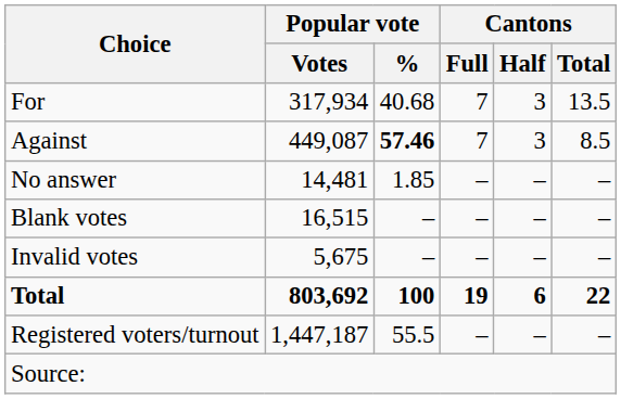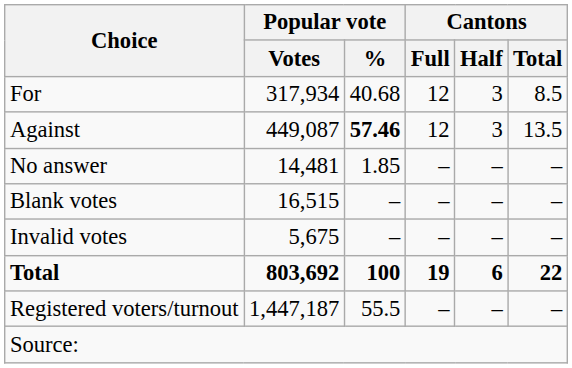 <table class=wikitable style=text-align:right>
 <tr>
 <th rowspan=2>Choice</th>
 <th colspan=2>Popular vote</th>
 <th colspan=3>Cantons</th>
 </tr>
 <tr>
 <th>Votes</th>
 <th>%</th>
 <th>Full</th>
 <th>Half</th>
 <th>Total</th>
 </tr>
 <tr>
 <td align=left>For</td>
 <td>317,934</td>
 <td>40.68</td>
-<td>7</td>
+<td>12</td>
 <td>3</td>
-<td>13.5</td>
+<td>8.5</td>
 </tr>
 <tr>
 <td align=left>Against</td>
 <td>449,087</td>
 <td><strong>57.46</strong></td>
-<td>7</td>
+<td>12</td>
 <td>3</td>
-<td>8.5</td>
+<td>13.5</td>
 </tr>
 <tr>
 <td align=left>No answer</td>
 <td>14,481</td>
 <td>1.85</td>
 <td>–</td>
 <td>–</td>
 <td>–</td>
 </tr>
 <tr>
 <td align=left>Blank votes</td>
 <td>16,515</td>
 <td>–</td>
 <td>–</td>
 <td>–</td>
 <td>–</td>
 </tr>
 <tr>
 <td align=left>Invalid votes</td>
 <td>5,675</td>
 <td>–</td>
 <td>–</td>
 <td>–</td>
 <td>–</td>
 </tr>
 <tr>
 <td align=left><strong>Total</strong></td>
 <td><strong>803,692</strong></td>
 <td><strong>100</strong></td>
 <td><strong>19</strong></td>
 <td><strong>6</strong></td>
 <td><strong>22</strong></td>
 </tr>
 <tr>
 <td align=left>Registered voters/turnout</td>
 <td>1,447,187</td>
 <td>55.5</td>
 <td>–</td>
 <td>–</td>
 <td>–</td>
 </tr>
 <tr>
 <td align=left colspan=6>Source: </td>
 </tr>
 </table>
